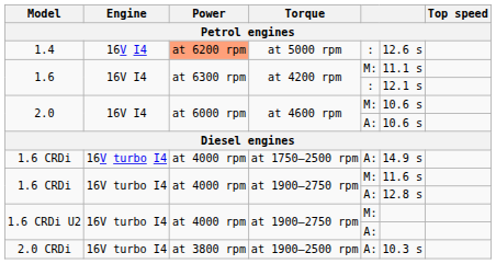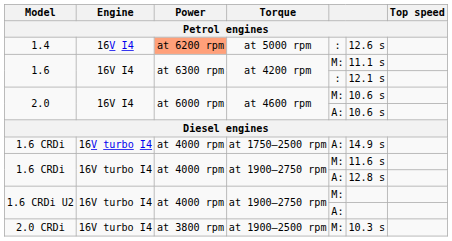 <table class="wikitable" style="text-align: center;">
 <tr>
 <th>Model</th>
 <th>Engine</th>
 <th>Power</th>
 <th>Torque</th>
 <th colspan="2"></th>
 <th>Top speed</th>
 </tr>
 <tr>
 <th colspan="7">Petrol engines</th>
 </tr>
 <tr>
 <td>1.4</td>
 <td> 16<a href='#'>V</a> <a href='#'>I4</a></td>
 <td style="background: lightsalmon;"> at 6200 rpm</td>
 <td> at 5000 rpm</td>
 <td>:</td>
 <td>12.6 s</td>
 <td></td>
 </tr>
 <tr>
 <td rowspan="2">1.6</td>
 <td rowspan="2"> 16V I4</td>
 <td rowspan="2"> at 6300 rpm</td>
 <td rowspan="2"> at 4200 rpm</td>
 <td>M:</td>
 <td>11.1 s</td>
 <td></td>
 </tr>
 <tr>
 <td>:</td>
 <td>12.1 s</td>
 <td></td>
 </tr>
 <tr>
 <td rowspan="2">2.0</td>
 <td rowspan="2"> 16V I4</td>
 <td rowspan="2"> at 6000 rpm</td>
 <td rowspan="2"> at 4600 rpm</td>
 <td>M:</td>
 <td>10.6 s</td>
 <td></td>
 </tr>
 <tr>
 <td>A:</td>
 <td>10.6 s</td>
 <td></td>
 </tr>
 <tr>
 <th colspan="7">Diesel engines</th>
 </tr>
 <tr>
 <td>1.6 CRDi</td>
 <td> 16<a href='#'>V</a> <a href='#'>turbo</a> <a href='#'>I4</a></td>
 <td> at 4000 rpm</td>
 <td> at 1750–2500 rpm</td>
 <td>A:</td>
 <td>14.9 s</td>
 <td></td>
 </tr>
 <tr>
 <td rowspan="2">1.6 CRDi</td>
 <td rowspan="2"> 16V turbo I4</td>
 <td rowspan="2"> at 4000 rpm</td>
 <td rowspan="2"> at 1900–2750 rpm</td>
 <td>M:</td>
 <td>11.6 s</td>
 <td></td>
 </tr>
 <tr>
 <td>A:</td>
 <td>12.8 s</td>
 <td></td>
 </tr>
 <tr>
 <td rowspan="2">1.6 CRDi U2</td>
 <td rowspan="2"> 16V turbo I4</td>
 <td rowspan="2"> at 4000 rpm</td>
 <td rowspan="2"> at 1900–2750 rpm</td>
 <td>M:</td>
 <td></td>
 <td></td>
 </tr>
 <tr>
 <td>A:</td>
 <td></td>
 <td></td>
 </tr>
 <tr>
 <td>2.0 CRDi</td>
 <td> 16V turbo I4</td>
 <td> at 3800 rpm</td>
 <td> at 1900–2500 rpm</td>
-<td>A:</td>
+<td>M:</td>
 <td>10.3 s</td>
 <td></td>
 </tr>
 </table>
